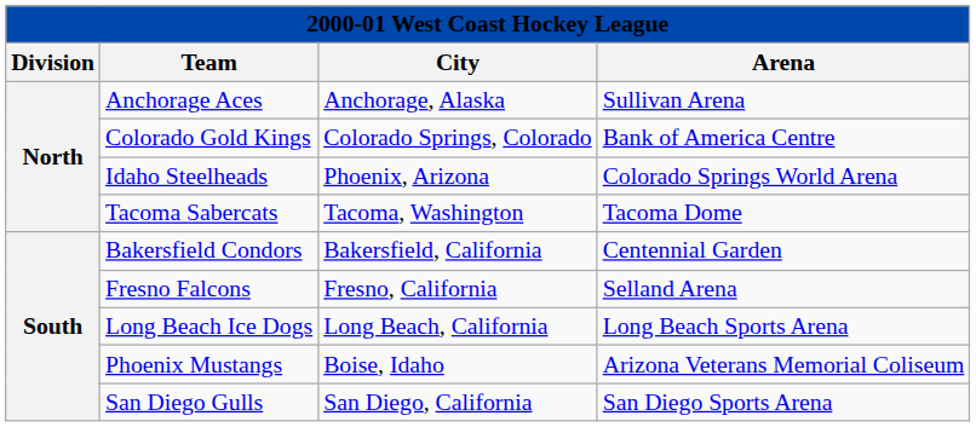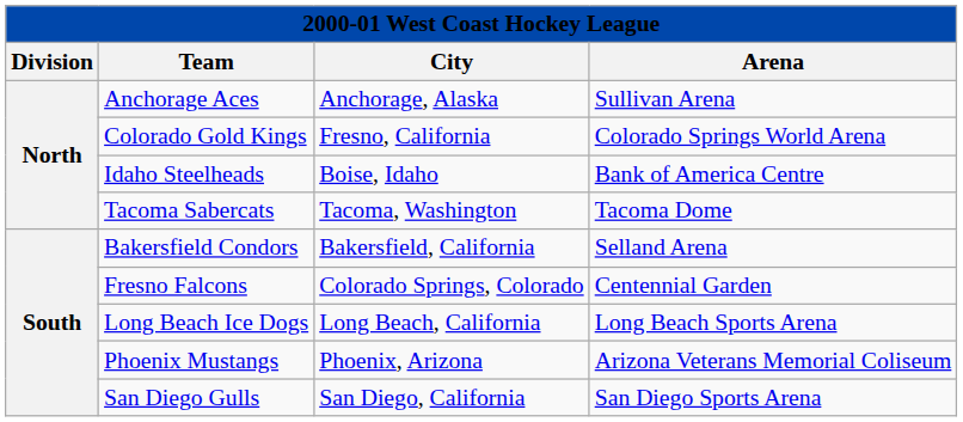 <table class="wikitable" style="width:auto">
 <tr>
 <td bgcolor="#0047AB" align="center" colspan="5"><strong><span>2000-01 West Coast Hockey League</span></strong></td>
 </tr>
 <tr>
 <th>Division</th>
 <th>Team</th>
 <th>City</th>
 <th>Arena</th>
 </tr>
 <tr>
 <th rowspan="4">North</th>
 <td><a href='#'>Anchorage Aces</a></td>
 <td><a href='#'>Anchorage</a>, <a href='#'>Alaska</a></td>
 <td><a href='#'>Sullivan Arena</a></td>
 </tr>
 <tr>
 <td><a href='#'>Colorado Gold Kings</a></td>
-<td><a href='#'>Colorado Springs</a>, <a href='#'>Colorado</a></td>
-<td><a href='#'>Bank of America Centre</a></td>
+<td><a href='#'>Fresno</a>, <a href='#'>California</a></td>
+<td><a href='#'>Colorado Springs World Arena</a></td>
 </tr>
 <tr>
 <td><a href='#'>Idaho Steelheads</a></td>
-<td><a href='#'>Phoenix</a>, <a href='#'>Arizona</a></td>
-<td><a href='#'>Colorado Springs World Arena</a></td>
+<td><a href='#'>Boise</a>, <a href='#'>Idaho</a></td>
+<td><a href='#'>Bank of America Centre</a></td>
 </tr>
 <tr>
 <td><a href='#'>Tacoma Sabercats</a></td>
 <td><a href='#'>Tacoma</a>, <a href='#'>Washington</a></td>
 <td><a href='#'>Tacoma Dome</a></td>
 </tr>
 <tr>
 <th rowspan="5">South</th>
 <td><a href='#'>Bakersfield Condors</a></td>
 <td><a href='#'>Bakersfield</a>, <a href='#'>California</a></td>
-<td><a href='#'>Centennial Garden</a></td>
+<td><a href='#'>Selland Arena</a></td>
 </tr>
 <tr>
 <td><a href='#'>Fresno Falcons</a></td>
-<td><a href='#'>Fresno</a>, <a href='#'>California</a></td>
-<td><a href='#'>Selland Arena</a></td>
+<td><a href='#'>Colorado Springs</a>, <a href='#'>Colorado</a></td>
+<td><a href='#'>Centennial Garden</a></td>
 </tr>
 <tr>
 <td><a href='#'>Long Beach Ice Dogs</a></td>
 <td><a href='#'>Long Beach</a>, <a href='#'>California</a></td>
 <td><a href='#'>Long Beach Sports Arena</a></td>
 </tr>
 <tr>
 <td><a href='#'>Phoenix Mustangs</a></td>
-<td><a href='#'>Boise</a>, <a href='#'>Idaho</a></td>
+<td><a href='#'>Phoenix</a>, <a href='#'>Arizona</a></td>
 <td><a href='#'>Arizona Veterans Memorial Coliseum</a></td>
 </tr>
 <tr>
 <td><a href='#'>San Diego Gulls</a></td>
 <td><a href='#'>San Diego</a>, <a href='#'>California</a></td>
 <td><a href='#'>San Diego Sports Arena</a></td>
 </tr>
 </table>
